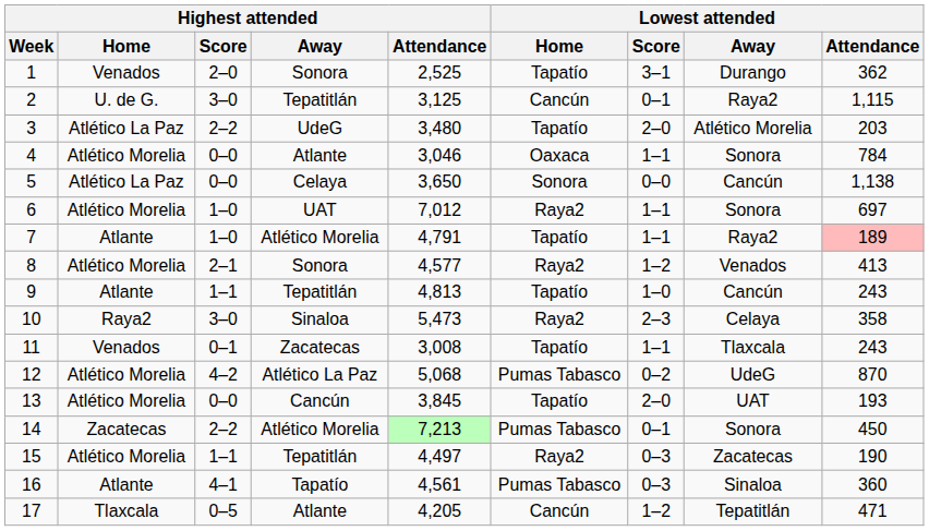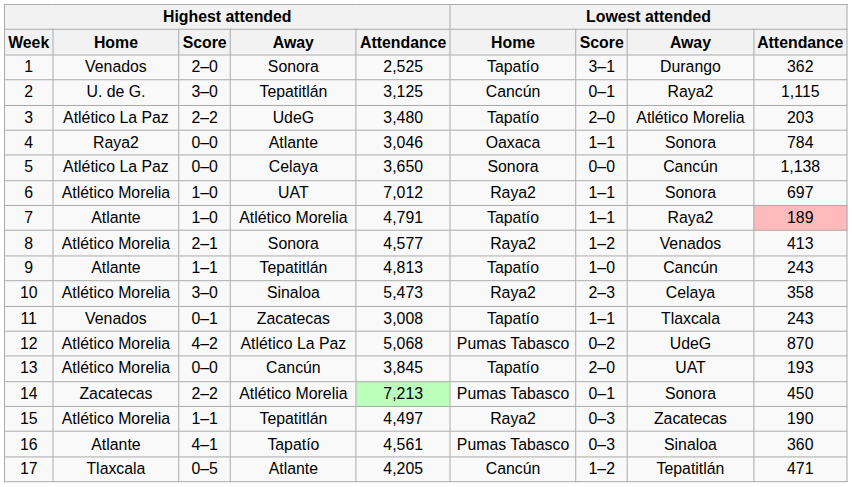 <table class="wikitable" style="text-align:center">
 <tr>
 <th colspan=5>Highest attended</th>
 <th colspan=4>Lowest attended</th>
 </tr>
 <tr>
 <th>Week</th>
 <th class="unsortable" width=120>Home</th>
 <th>Score</th>
 <th class="unsortable" width=120>Away</th>
 <th>Attendance</th>
 <th class="unsortable" width=120>Home</th>
 <th>Score</th>
 <th class="unsortable" width=120>Away</th>
 <th>Attendance</th>
 </tr>
 <tr>
 <td>1</td>
 <td>Venados</td>
 <td>2–0</td>
 <td>Sonora</td>
 <td>2,525</td>
 <td>Tapatío</td>
 <td>3–1</td>
 <td>Durango</td>
 <td>362</td>
 </tr>
 <tr>
 <td>2</td>
 <td>U. de G.</td>
 <td>3–0</td>
 <td>Tepatitlán</td>
 <td>3,125</td>
 <td>Cancún</td>
 <td>0–1</td>
 <td>Raya2</td>
 <td>1,115</td>
 </tr>
 <tr>
 <td>3</td>
 <td>Atlético La Paz</td>
 <td>2–2</td>
 <td>UdeG</td>
 <td>3,480</td>
 <td>Tapatío</td>
 <td>2–0</td>
 <td>Atlético Morelia</td>
 <td>203</td>
 </tr>
 <tr>
 <td>4</td>
-<td>Atlético Morelia</td>
+<td>Raya2</td>
 <td>0–0</td>
 <td>Atlante</td>
 <td>3,046</td>
 <td>Oaxaca</td>
 <td>1–1</td>
 <td>Sonora</td>
 <td>784</td>
 </tr>
 <tr>
 <td>5</td>
 <td>Atlético La Paz</td>
 <td>0–0</td>
 <td>Celaya</td>
 <td>3,650</td>
 <td>Sonora</td>
 <td>0–0</td>
 <td>Cancún</td>
 <td>1,138</td>
 </tr>
 <tr>
 <td>6</td>
 <td>Atlético Morelia</td>
 <td>1–0</td>
 <td>UAT</td>
 <td>7,012</td>
 <td>Raya2</td>
 <td>1–1</td>
 <td>Sonora</td>
 <td>697</td>
 </tr>
 <tr>
 <td>7</td>
 <td>Atlante</td>
 <td>1–0</td>
 <td>Atlético Morelia</td>
 <td>4,791</td>
 <td>Tapatío</td>
 <td>1–1</td>
 <td>Raya2</td>
 <td bgcolor=FFBBBB>189</td>
 </tr>
 <tr>
 <td>8</td>
 <td>Atlético Morelia</td>
 <td>2–1</td>
 <td>Sonora</td>
 <td>4,577</td>
 <td>Raya2</td>
 <td>1–2</td>
 <td>Venados</td>
 <td>413</td>
 </tr>
 <tr>
 <td>9</td>
 <td>Atlante</td>
 <td>1–1</td>
 <td>Tepatitlán</td>
 <td>4,813</td>
 <td>Tapatío</td>
 <td>1–0</td>
 <td>Cancún</td>
 <td>243</td>
 </tr>
 <tr>
 <td>10</td>
-<td>Raya2</td>
+<td>Atlético Morelia</td>
 <td>3–0</td>
 <td>Sinaloa</td>
 <td>5,473</td>
 <td>Raya2</td>
 <td>2–3</td>
 <td>Celaya</td>
 <td>358</td>
 </tr>
 <tr>
 <td>11</td>
 <td>Venados</td>
 <td>0–1</td>
 <td>Zacatecas</td>
 <td>3,008</td>
 <td>Tapatío</td>
 <td>1–1</td>
 <td>Tlaxcala</td>
 <td>243</td>
 </tr>
 <tr>
 <td>12</td>
 <td>Atlético Morelia</td>
 <td>4–2</td>
 <td>Atlético La Paz</td>
 <td>5,068</td>
 <td>Pumas Tabasco</td>
 <td>0–2</td>
 <td>UdeG</td>
 <td>870</td>
 </tr>
 <tr>
 <td>13</td>
 <td>Atlético Morelia</td>
 <td>0–0</td>
 <td>Cancún</td>
 <td>3,845</td>
 <td>Tapatío</td>
 <td>2–0</td>
 <td>UAT</td>
 <td>193</td>
 </tr>
 <tr>
 <td>14</td>
 <td>Zacatecas</td>
 <td>2–2</td>
 <td>Atlético Morelia</td>
 <td bgcolor=BBFFBB>7,213</td>
 <td>Pumas Tabasco</td>
 <td>0–1</td>
 <td>Sonora</td>
 <td>450</td>
 </tr>
 <tr>
 <td>15</td>
 <td>Atlético Morelia</td>
 <td>1–1</td>
 <td>Tepatitlán</td>
 <td>4,497</td>
 <td>Raya2</td>
 <td>0–3</td>
 <td>Zacatecas</td>
 <td>190</td>
 </tr>
 <tr>
 <td>16</td>
 <td>Atlante</td>
 <td>4–1</td>
 <td>Tapatío</td>
 <td>4,561</td>
 <td>Pumas Tabasco</td>
 <td>0–3</td>
 <td>Sinaloa</td>
 <td>360</td>
 </tr>
 <tr>
 <td>17</td>
 <td>Tlaxcala</td>
 <td>0–5</td>
 <td>Atlante</td>
 <td>4,205</td>
 <td>Cancún</td>
 <td>1–2</td>
 <td>Tepatitlán</td>
 <td>471</td>
 </tr>
 </table>
